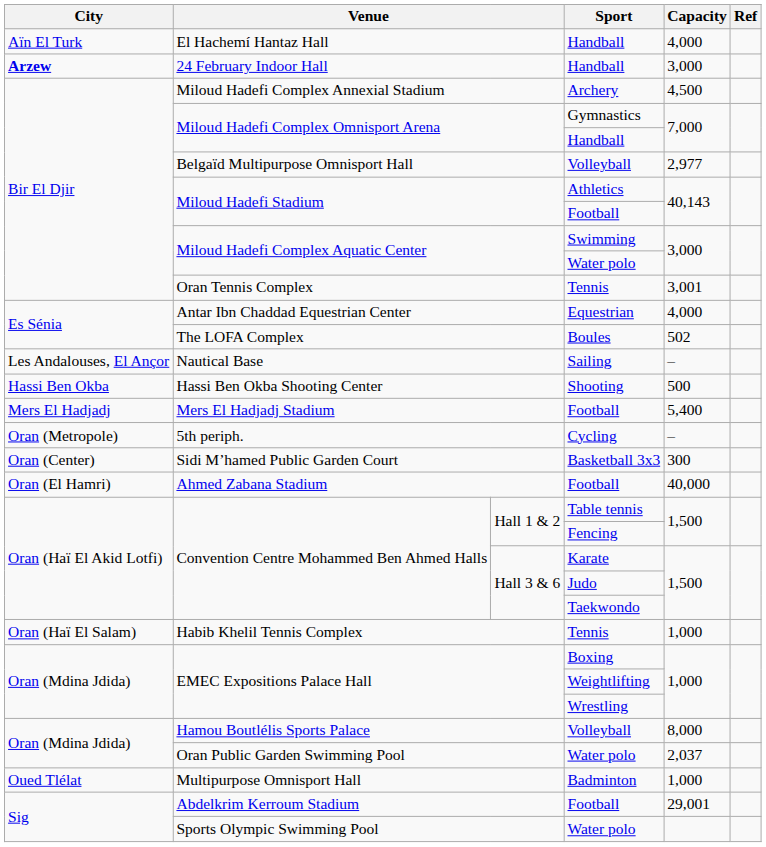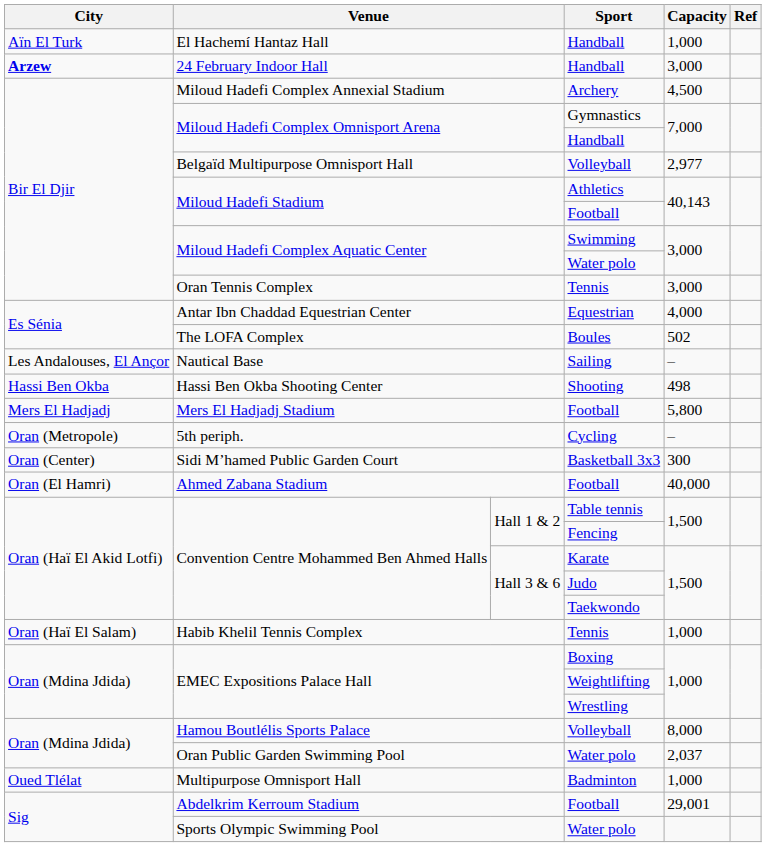 <table class="sortable wikitable">
 <tr>
 <th scope="col">City</th>
 <th scope="col" colspan=2>Venue</th>
 <th scope="col">Sport</th>
 <th scope="col">Capacity</th>
 <th scope="col">Ref</th>
 </tr>
 <tr>
 <td><a href='#'>Aïn El Turk</a></td>
 <td colspan=2>El Hachemí Hantaz Hall</td>
 <td><a href='#'>Handball</a></td>
-<td>4,000</td>
+<td>1,000</td>
 <td></td>
 </tr>
 <tr>
 <td><strong><a href='#'>Arzew</a></strong></td>
 <td colspan=2><a href='#'>24 February Indoor Hall</a></td>
 <td><a href='#'>Handball</a></td>
 <td>3,000</td>
 <td></td>
 </tr>
 <tr>
 <td rowspan=9><a href='#'>Bir El Djir</a></td>
 <td colspan=2>Miloud Hadefi Complex Annexial Stadium</td>
 <td><a href='#'>Archery</a></td>
 <td>4,500</td>
 <td></td>
 </tr>
 <tr>
 <td colspan=2 rowspan=2><a href='#'>Miloud Hadefi Complex Omnisport Arena</a></td>
 <td>Gymnastics </td>
 <td rowspan=2>7,000</td>
 <td rowspan=2></td>
 </tr>
 <tr>
 <td><a href='#'>Handball</a></td>
 </tr>
 <tr>
 <td colspan=2>Belgaïd Multipurpose Omnisport Hall</td>
 <td><a href='#'>Volleyball</a></td>
 <td>2,977</td>
 <td></td>
 </tr>
 <tr>
 <td colspan=2 rowspan=2><a href='#'>Miloud Hadefi Stadium</a></td>
 <td><a href='#'>Athletics</a></td>
 <td rowspan=2>40,143</td>
 <td rowspan=2></td>
 </tr>
 <tr>
 <td><a href='#'>Football</a> </td>
 </tr>
 <tr>
 <td colspan=2 rowspan=2><a href='#'>Miloud Hadefi Complex Aquatic Center</a></td>
 <td><a href='#'>Swimming</a></td>
 <td rowspan=2>3,000</td>
 <td rowspan=2></td>
 </tr>
 <tr>
 <td><a href='#'>Water polo</a></td>
 </tr>
 <tr>
 <td colspan=2>Oran Tennis Complex</td>
 <td><a href='#'>Tennis</a></td>
-<td>3,001</td>
+<td>3,000</td>
 <td></td>
 </tr>
 <tr>
 <td rowspan=2><a href='#'>Es Sénia</a></td>
 <td colspan=2>Antar Ibn Chaddad Equestrian Center</td>
 <td><a href='#'>Equestrian</a></td>
 <td>4,000</td>
 <td></td>
 </tr>
 <tr>
 <td colspan=2>The LOFA Complex</td>
 <td><a href='#'>Boules</a></td>
 <td>502</td>
 <td></td>
 </tr>
 <tr>
 <td>Les Andalouses, <a href='#'>El Ançor</a></td>
 <td colspan=2>Nautical Base</td>
 <td><a href='#'>Sailing</a></td>
 <td>–</td>
 <td></td>
 </tr>
 <tr>
 <td><a href='#'>Hassi Ben Okba</a></td>
 <td colspan=2>Hassi Ben Okba Shooting Center</td>
 <td><a href='#'>Shooting</a></td>
-<td>500</td>
+<td>498</td>
 <td></td>
 </tr>
 <tr>
 <td><a href='#'>Mers El Hadjadj</a></td>
 <td colspan=2><a href='#'>Mers El Hadjadj Stadium</a></td>
 <td><a href='#'>Football</a></td>
-<td>5,400</td>
+<td>5,800</td>
 <td></td>
 </tr>
 <tr>
 <td><a href='#'>Oran</a> (Metropole)</td>
 <td colspan=2>5th periph.</td>
 <td><a href='#'>Cycling</a></td>
 <td>–</td>
 <td></td>
 </tr>
 <tr>
 <td><a href='#'>Oran</a> (Center)</td>
 <td colspan=2>Sidi M’hamed Public Garden Court</td>
 <td><a href='#'>Basketball 3x3</a></td>
 <td>300</td>
 <td></td>
 </tr>
 <tr>
 <td><a href='#'>Oran</a> (El Hamri)</td>
 <td colspan=2><a href='#'>Ahmed Zabana Stadium</a></td>
 <td><a href='#'>Football</a></td>
 <td>40,000</td>
 <td></td>
 </tr>
 <tr>
 <td rowspan=5><a href='#'>Oran</a> (Haï El Akid Lotfi)</td>
 <td rowspan=5>Convention Centre Mohammed Ben Ahmed Halls</td>
 <td rowspan=2>Hall 1 & 2</td>
 <td><a href='#'>Table tennis</a></td>
 <td rowspan=2>1,500</td>
 <td rowspan=2></td>
 </tr>
 <tr>
 <td><a href='#'>Fencing</a></td>
 </tr>
 <tr>
 <td rowspan=3>Hall 3 & 6</td>
 <td><a href='#'>Karate</a></td>
 <td rowspan=3>1,500</td>
 <td rowspan=3></td>
 </tr>
 <tr>
 <td><a href='#'>Judo</a></td>
 </tr>
 <tr>
 <td><a href='#'>Taekwondo</a></td>
 </tr>
 <tr>
 <td><a href='#'>Oran</a> (Haï El Salam)</td>
 <td colspan=2>Habib Khelil Tennis Complex</td>
 <td><a href='#'>Tennis</a></td>
 <td>1,000</td>
 <td></td>
 </tr>
 <tr>
 <td rowspan=3><a href='#'>Oran</a> (Mdina Jdida)</td>
 <td colspan=2 rowspan=3>EMEC Expositions Palace Hall</td>
 <td><a href='#'>Boxing</a></td>
 <td rowspan=3>1,000</td>
 <td rowspan=3></td>
 </tr>
 <tr>
 <td><a href='#'>Weightlifting</a></td>
 </tr>
 <tr>
 <td><a href='#'>Wrestling</a></td>
 </tr>
 <tr>
 <td rowspan=2><a href='#'>Oran</a> (Mdina Jdida)</td>
 <td colspan=2><a href='#'>Hamou Boutlélis Sports Palace</a></td>
 <td><a href='#'>Volleyball</a></td>
 <td>8,000</td>
 <td></td>
 </tr>
 <tr>
 <td colspan=2>Oran Public Garden Swimming Pool</td>
 <td><a href='#'>Water polo</a></td>
 <td>2,037</td>
 <td></td>
 </tr>
 <tr>
 <td><a href='#'>Oued Tlélat</a></td>
 <td colspan=2>Multipurpose Omnisport Hall</td>
 <td><a href='#'>Badminton</a></td>
 <td>1,000</td>
 <td></td>
 </tr>
 <tr>
 <td rowspan=2><a href='#'>Sig</a></td>
 <td colspan=2><a href='#'>Abdelkrim Kerroum Stadium</a></td>
 <td><a href='#'>Football</a></td>
 <td>29,001</td>
 <td></td>
 </tr>
 <tr>
 <td colspan=2>Sports Olympic Swimming Pool</td>
 <td><a href='#'>Water polo</a></td>
 <td></td>
 <td></td>
 </tr>
 </table>
